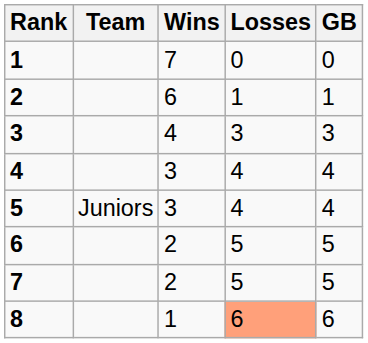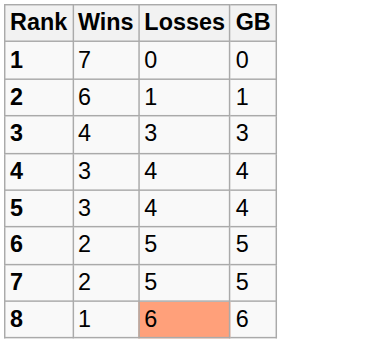 <table class="wikitable">
 <tr>
 <th>Rank</th>
-<th>Team</th>
 <th>Wins</th>
 <th>Losses</th>
 <th>GB</th>
 </tr>
 <tr>
 <td><strong>1</strong></td>
-<td></td>
 <td>7</td>
 <td>0</td>
 <td>0</td>
 </tr>
 <tr>
 <td><strong>2</strong></td>
-<td></td>
 <td>6</td>
 <td>1</td>
 <td>1</td>
 </tr>
 <tr>
 <td><strong>3</strong></td>
-<td></td>
 <td>4</td>
 <td>3</td>
 <td>3</td>
 </tr>
 <tr>
 <td><strong>4</strong></td>
-<td></td>
 <td>3</td>
 <td>4</td>
 <td>4</td>
 </tr>
 <tr>
 <td><strong>5</strong></td>
-<td> Juniors</td>
 <td>3</td>
 <td>4</td>
 <td>4</td>
 </tr>
 <tr>
 <td><strong>6</strong></td>
-<td></td>
 <td>2</td>
 <td>5</td>
 <td>5</td>
 </tr>
 <tr>
 <td><strong>7</strong></td>
-<td></td>
 <td>2</td>
 <td>5</td>
 <td>5</td>
 </tr>
 <tr>
 <td><strong>8</strong></td>
-<td></td>
 <td>1</td>
 <td style="background: lightsalmon;">6</td>
 <td>6</td>
 </tr>
 </table>
